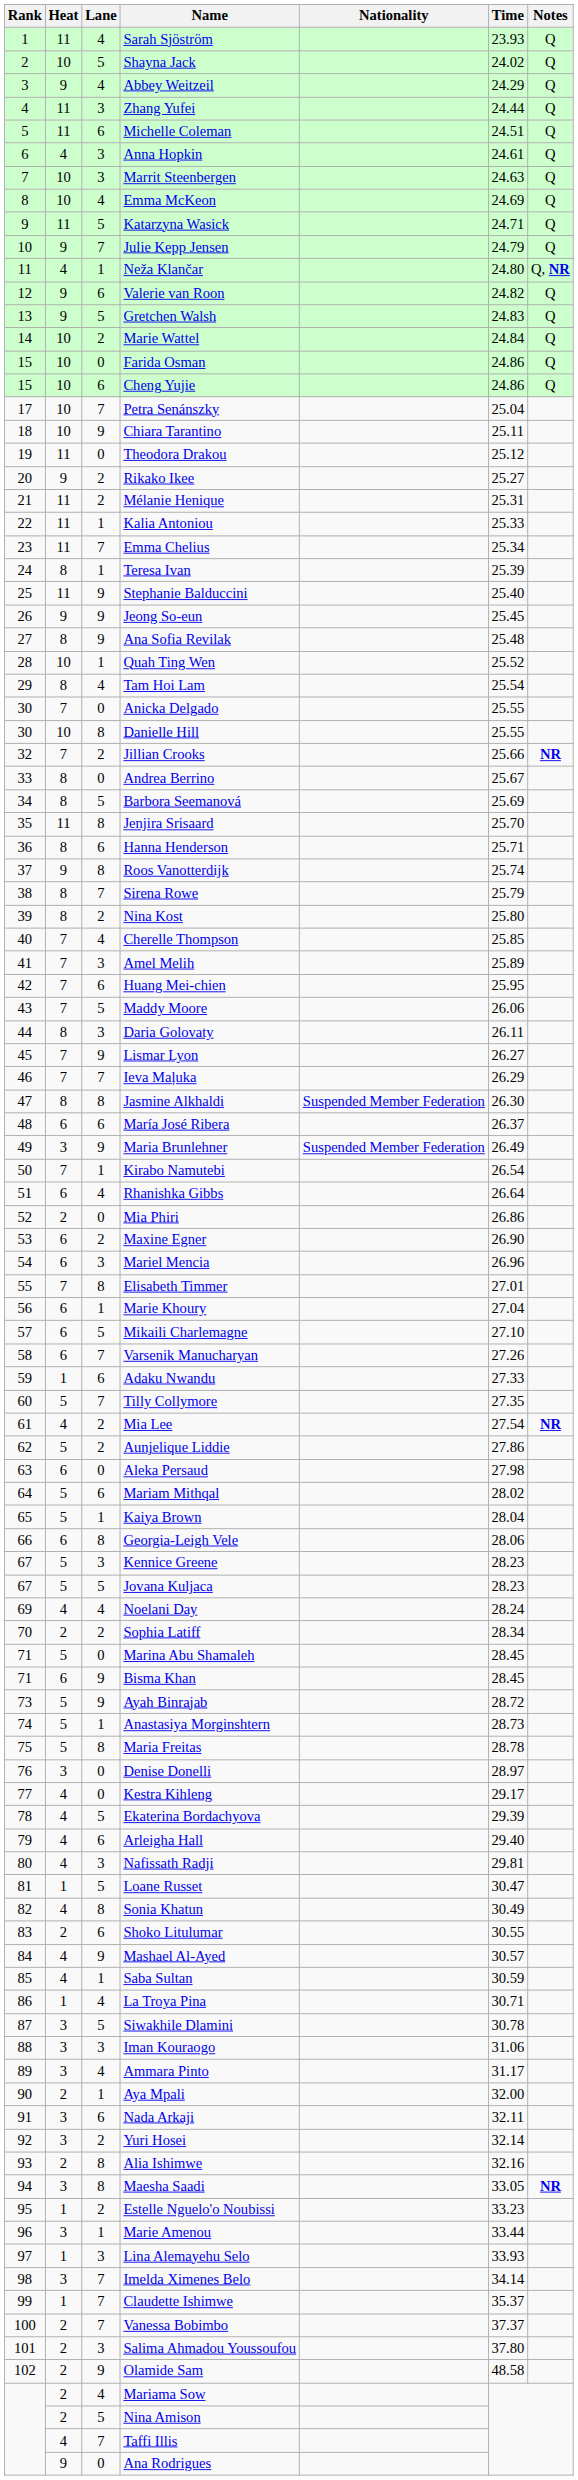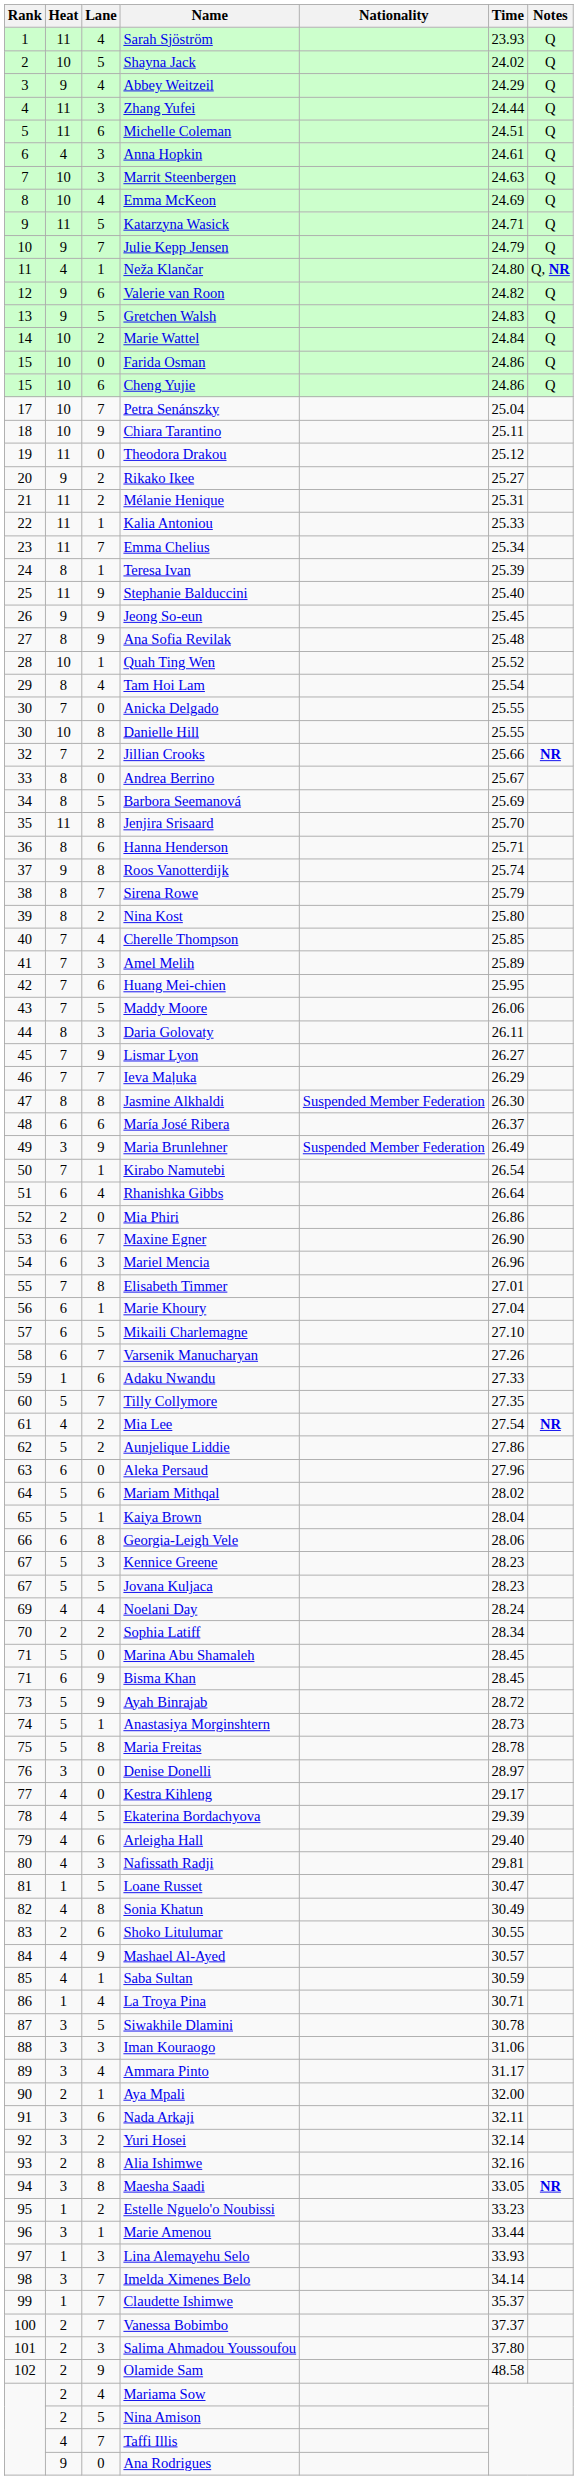 <table class="wikitable sortable" style="text-align:center">
 <tr>
 <th>Rank</th>
 <th>Heat</th>
 <th>Lane</th>
 <th>Name</th>
 <th>Nationality</th>
 <th>Time</th>
 <th>Notes</th>
 </tr>
 <tr bgcolor=ccffcc>
 <td>1</td>
 <td>11</td>
 <td>4</td>
 <td align=left><a href='#'>Sarah Sjöström</a></td>
 <td align=left></td>
 <td>23.93</td>
 <td>Q</td>
 </tr>
 <tr bgcolor=ccffcc>
 <td>2</td>
 <td>10</td>
 <td>5</td>
 <td align=left><a href='#'>Shayna Jack</a></td>
 <td align=left></td>
 <td>24.02</td>
 <td>Q</td>
 </tr>
 <tr bgcolor=ccffcc>
 <td>3</td>
 <td>9</td>
 <td>4</td>
 <td align=left><a href='#'>Abbey Weitzeil</a></td>
 <td align=left></td>
 <td>24.29</td>
 <td>Q</td>
 </tr>
 <tr bgcolor=ccffcc>
 <td>4</td>
 <td>11</td>
 <td>3</td>
 <td align=left><a href='#'>Zhang Yufei</a></td>
 <td align=left></td>
 <td>24.44</td>
 <td>Q</td>
 </tr>
 <tr bgcolor=ccffcc>
 <td>5</td>
 <td>11</td>
 <td>6</td>
 <td align=left><a href='#'>Michelle Coleman</a></td>
 <td align=left></td>
 <td>24.51</td>
 <td>Q</td>
 </tr>
 <tr bgcolor=ccffcc>
 <td>6</td>
 <td>4</td>
 <td>3</td>
 <td align=left><a href='#'>Anna Hopkin</a></td>
 <td align=left></td>
 <td>24.61</td>
 <td>Q</td>
 </tr>
 <tr bgcolor=ccffcc>
 <td>7</td>
 <td>10</td>
 <td>3</td>
 <td align=left><a href='#'>Marrit Steenbergen</a></td>
 <td align=left></td>
 <td>24.63</td>
 <td>Q</td>
 </tr>
 <tr bgcolor=ccffcc>
 <td>8</td>
 <td>10</td>
 <td>4</td>
 <td align=left><a href='#'>Emma McKeon</a></td>
 <td align=left></td>
 <td>24.69</td>
 <td>Q</td>
 </tr>
 <tr bgcolor=ccffcc>
 <td>9</td>
 <td>11</td>
 <td>5</td>
 <td align=left><a href='#'>Katarzyna Wasick</a></td>
 <td align=left></td>
 <td>24.71</td>
 <td>Q</td>
 </tr>
 <tr bgcolor=ccffcc>
 <td>10</td>
 <td>9</td>
 <td>7</td>
 <td align=left><a href='#'>Julie Kepp Jensen</a></td>
 <td align=left></td>
 <td>24.79</td>
 <td>Q</td>
 </tr>
 <tr bgcolor=ccffcc>
 <td>11</td>
 <td>4</td>
 <td>1</td>
 <td align=left><a href='#'>Neža Klančar</a></td>
 <td align=left></td>
 <td>24.80</td>
 <td>Q, <strong><a href='#'>NR</a></strong></td>
 </tr>
 <tr bgcolor=ccffcc>
 <td>12</td>
 <td>9</td>
 <td>6</td>
 <td align=left><a href='#'>Valerie van Roon</a></td>
 <td align=left></td>
 <td>24.82</td>
 <td>Q</td>
 </tr>
 <tr bgcolor=ccffcc>
 <td>13</td>
 <td>9</td>
 <td>5</td>
 <td align=left><a href='#'>Gretchen Walsh</a></td>
 <td align=left></td>
 <td>24.83</td>
 <td>Q</td>
 </tr>
 <tr bgcolor=ccffcc>
 <td>14</td>
 <td>10</td>
 <td>2</td>
 <td align=left><a href='#'>Marie Wattel</a></td>
 <td align=left></td>
 <td>24.84</td>
 <td>Q</td>
 </tr>
 <tr bgcolor=ccffcc>
 <td>15</td>
 <td>10</td>
 <td>0</td>
 <td align=left><a href='#'>Farida Osman</a></td>
 <td align=left></td>
 <td>24.86</td>
 <td>Q</td>
 </tr>
 <tr bgcolor=ccffcc>
 <td>15</td>
 <td>10</td>
 <td>6</td>
 <td align=left><a href='#'>Cheng Yujie</a></td>
 <td align=left></td>
 <td>24.86</td>
 <td>Q</td>
 </tr>
 <tr>
 <td>17</td>
 <td>10</td>
 <td>7</td>
 <td align=left><a href='#'>Petra Senánszky</a></td>
 <td align=left></td>
 <td>25.04</td>
 <td></td>
 </tr>
 <tr>
 <td>18</td>
 <td>10</td>
 <td>9</td>
 <td align=left><a href='#'>Chiara Tarantino</a></td>
 <td align=left></td>
 <td>25.11</td>
 <td></td>
 </tr>
 <tr>
 <td>19</td>
 <td>11</td>
 <td>0</td>
 <td align=left><a href='#'>Theodora Drakou</a></td>
 <td align=left></td>
 <td>25.12</td>
 <td></td>
 </tr>
 <tr>
 <td>20</td>
 <td>9</td>
 <td>2</td>
 <td align=left><a href='#'>Rikako Ikee</a></td>
 <td align=left></td>
 <td>25.27</td>
 <td></td>
 </tr>
 <tr>
 <td>21</td>
 <td>11</td>
 <td>2</td>
 <td align=left><a href='#'>Mélanie Henique</a></td>
 <td align=left></td>
 <td>25.31</td>
 <td></td>
 </tr>
 <tr>
 <td>22</td>
 <td>11</td>
 <td>1</td>
 <td align=left><a href='#'>Kalia Antoniou</a></td>
 <td align=left></td>
 <td>25.33</td>
 <td></td>
 </tr>
 <tr>
 <td>23</td>
 <td>11</td>
 <td>7</td>
 <td align=left><a href='#'>Emma Chelius</a></td>
 <td align=left></td>
 <td>25.34</td>
 <td></td>
 </tr>
 <tr>
 <td>24</td>
 <td>8</td>
 <td>1</td>
 <td align=left><a href='#'>Teresa Ivan</a></td>
 <td align=left></td>
 <td>25.39</td>
 <td></td>
 </tr>
 <tr>
 <td>25</td>
 <td>11</td>
 <td>9</td>
 <td align=left><a href='#'>Stephanie Balduccini</a></td>
 <td align=left></td>
 <td>25.40</td>
 <td></td>
 </tr>
 <tr>
 <td>26</td>
 <td>9</td>
 <td>9</td>
 <td align=left><a href='#'>Jeong So-eun</a></td>
 <td align=left></td>
 <td>25.45</td>
 <td></td>
 </tr>
 <tr>
 <td>27</td>
 <td>8</td>
 <td>9</td>
 <td align=left><a href='#'>Ana Sofia Revilak</a></td>
 <td align=left></td>
 <td>25.48</td>
 <td></td>
 </tr>
 <tr>
 <td>28</td>
 <td>10</td>
 <td>1</td>
 <td align=left><a href='#'>Quah Ting Wen</a></td>
 <td align=left></td>
 <td>25.52</td>
 <td></td>
 </tr>
 <tr>
 <td>29</td>
 <td>8</td>
 <td>4</td>
 <td align=left><a href='#'>Tam Hoi Lam</a></td>
 <td align=left></td>
 <td>25.54</td>
 <td></td>
 </tr>
 <tr>
 <td>30</td>
 <td>7</td>
 <td>0</td>
 <td align=left><a href='#'>Anicka Delgado</a></td>
 <td align=left></td>
 <td>25.55</td>
 <td></td>
 </tr>
 <tr>
 <td>30</td>
 <td>10</td>
 <td>8</td>
 <td align=left><a href='#'>Danielle Hill</a></td>
 <td align=left></td>
 <td>25.55</td>
 <td></td>
 </tr>
 <tr>
 <td>32</td>
 <td>7</td>
 <td>2</td>
 <td align=left><a href='#'>Jillian Crooks</a></td>
 <td align=left></td>
 <td>25.66</td>
 <td><strong><a href='#'>NR</a></strong></td>
 </tr>
 <tr>
 <td>33</td>
 <td>8</td>
 <td>0</td>
 <td align=left><a href='#'>Andrea Berrino</a></td>
 <td align=left></td>
 <td>25.67</td>
 <td></td>
 </tr>
 <tr>
 <td>34</td>
 <td>8</td>
 <td>5</td>
 <td align=left><a href='#'>Barbora Seemanová</a></td>
 <td align=left></td>
 <td>25.69</td>
 <td></td>
 </tr>
 <tr>
 <td>35</td>
 <td>11</td>
 <td>8</td>
 <td align=left><a href='#'>Jenjira Srisaard</a></td>
 <td align=left></td>
 <td>25.70</td>
 <td></td>
 </tr>
 <tr>
 <td>36</td>
 <td>8</td>
 <td>6</td>
 <td align=left><a href='#'>Hanna Henderson</a></td>
 <td align=left></td>
 <td>25.71</td>
 <td></td>
 </tr>
 <tr>
 <td>37</td>
 <td>9</td>
 <td>8</td>
 <td align=left><a href='#'>Roos Vanotterdijk</a></td>
 <td align=left></td>
 <td>25.74</td>
 <td></td>
 </tr>
 <tr>
 <td>38</td>
 <td>8</td>
 <td>7</td>
 <td align=left><a href='#'>Sirena Rowe</a></td>
 <td align=left></td>
 <td>25.79</td>
 <td></td>
 </tr>
 <tr>
 <td>39</td>
 <td>8</td>
 <td>2</td>
 <td align=left><a href='#'>Nina Kost</a></td>
 <td align=left></td>
 <td>25.80</td>
 <td></td>
 </tr>
 <tr>
 <td>40</td>
 <td>7</td>
 <td>4</td>
 <td align=left><a href='#'>Cherelle Thompson</a></td>
 <td align=left></td>
 <td>25.85</td>
 <td></td>
 </tr>
 <tr>
 <td>41</td>
 <td>7</td>
 <td>3</td>
 <td align=left><a href='#'>Amel Melih</a></td>
 <td align=left></td>
 <td>25.89</td>
 <td></td>
 </tr>
 <tr>
 <td>42</td>
 <td>7</td>
 <td>6</td>
 <td align=left><a href='#'>Huang Mei-chien</a></td>
 <td align=left></td>
 <td>25.95</td>
 <td></td>
 </tr>
 <tr>
 <td>43</td>
 <td>7</td>
 <td>5</td>
 <td align=left><a href='#'>Maddy Moore</a></td>
 <td align=left></td>
 <td>26.06</td>
 <td></td>
 </tr>
 <tr>
 <td>44</td>
 <td>8</td>
 <td>3</td>
 <td align=left><a href='#'>Daria Golovaty</a></td>
 <td align=left></td>
 <td>26.11</td>
 <td></td>
 </tr>
 <tr>
 <td>45</td>
 <td>7</td>
 <td>9</td>
 <td align=left><a href='#'>Lismar Lyon</a></td>
 <td align=left></td>
 <td>26.27</td>
 <td></td>
 </tr>
 <tr>
 <td>46</td>
 <td>7</td>
 <td>7</td>
 <td align=left><a href='#'>Ieva Maļuka</a></td>
 <td align=left></td>
 <td>26.29</td>
 <td></td>
 </tr>
 <tr>
 <td>47</td>
 <td>8</td>
 <td>8</td>
 <td align=left><a href='#'>Jasmine Alkhaldi</a></td>
 <td align=left> <a href='#'>Suspended Member Federation</a></td>
 <td>26.30</td>
 <td></td>
 </tr>
 <tr>
 <td>48</td>
 <td>6</td>
 <td>6</td>
 <td align=left><a href='#'>María José Ribera</a></td>
 <td align=left></td>
 <td>26.37</td>
 <td></td>
 </tr>
 <tr>
 <td>49</td>
 <td>3</td>
 <td>9</td>
 <td align=left><a href='#'>Maria Brunlehner</a></td>
 <td align=left> <a href='#'>Suspended Member Federation</a></td>
 <td>26.49</td>
 <td></td>
 </tr>
 <tr>
 <td>50</td>
 <td>7</td>
 <td>1</td>
 <td align=left><a href='#'>Kirabo Namutebi</a></td>
 <td align=left></td>
 <td>26.54</td>
 <td></td>
 </tr>
 <tr>
 <td>51</td>
 <td>6</td>
 <td>4</td>
 <td align=left><a href='#'>Rhanishka Gibbs</a></td>
 <td align=left></td>
 <td>26.64</td>
 <td></td>
 </tr>
 <tr>
 <td>52</td>
 <td>2</td>
 <td>0</td>
 <td align=left><a href='#'>Mia Phiri</a></td>
 <td align=left></td>
 <td>26.86</td>
 <td></td>
 </tr>
 <tr>
 <td>53</td>
 <td>6</td>
-<td>2</td>
+<td>7</td>
 <td align=left><a href='#'>Maxine Egner</a></td>
 <td align=left></td>
 <td>26.90</td>
 <td></td>
 </tr>
 <tr>
 <td>54</td>
 <td>6</td>
 <td>3</td>
 <td align=left><a href='#'>Mariel Mencia</a></td>
 <td align=left></td>
 <td>26.96</td>
 <td></td>
 </tr>
 <tr>
 <td>55</td>
 <td>7</td>
 <td>8</td>
 <td align=left><a href='#'>Elisabeth Timmer</a></td>
 <td align=left></td>
 <td>27.01</td>
 <td></td>
 </tr>
 <tr>
 <td>56</td>
 <td>6</td>
 <td>1</td>
 <td align=left><a href='#'>Marie Khoury</a></td>
 <td align=left></td>
 <td>27.04</td>
 <td></td>
 </tr>
 <tr>
 <td>57</td>
 <td>6</td>
 <td>5</td>
 <td align=left><a href='#'>Mikaili Charlemagne</a></td>
 <td align=left></td>
 <td>27.10</td>
 <td></td>
 </tr>
 <tr>
 <td>58</td>
 <td>6</td>
 <td>7</td>
 <td align=left><a href='#'>Varsenik Manucharyan</a></td>
 <td align=left></td>
 <td>27.26</td>
 <td></td>
 </tr>
 <tr>
 <td>59</td>
 <td>1</td>
 <td>6</td>
 <td align=left><a href='#'>Adaku Nwandu</a></td>
 <td align=left></td>
 <td>27.33</td>
 <td></td>
 </tr>
 <tr>
 <td>60</td>
 <td>5</td>
 <td>7</td>
 <td align=left><a href='#'>Tilly Collymore</a></td>
 <td align=left></td>
 <td>27.35</td>
 <td></td>
 </tr>
 <tr>
 <td>61</td>
 <td>4</td>
 <td>2</td>
 <td align=left><a href='#'>Mia Lee</a></td>
 <td align=left></td>
 <td>27.54</td>
 <td><strong><a href='#'>NR</a></strong></td>
 </tr>
 <tr>
 <td>62</td>
 <td>5</td>
 <td>2</td>
 <td align=left><a href='#'>Aunjelique Liddie</a></td>
 <td align=left></td>
 <td>27.86</td>
 <td></td>
 </tr>
 <tr>
 <td>63</td>
 <td>6</td>
 <td>0</td>
 <td align=left><a href='#'>Aleka Persaud</a></td>
 <td align=left></td>
-<td>27.98</td>
+<td>27.96</td>
 <td></td>
 </tr>
 <tr>
 <td>64</td>
 <td>5</td>
 <td>6</td>
 <td align=left><a href='#'>Mariam Mithqal</a></td>
 <td align=left></td>
 <td>28.02</td>
 <td></td>
 </tr>
 <tr>
 <td>65</td>
 <td>5</td>
 <td>1</td>
 <td align=left><a href='#'>Kaiya Brown</a></td>
 <td align=left></td>
 <td>28.04</td>
 <td></td>
 </tr>
 <tr>
 <td>66</td>
 <td>6</td>
 <td>8</td>
 <td align=left><a href='#'>Georgia-Leigh Vele</a></td>
 <td align=left></td>
 <td>28.06</td>
 <td></td>
 </tr>
 <tr>
 <td>67</td>
 <td>5</td>
 <td>3</td>
 <td align=left><a href='#'>Kennice Greene</a></td>
 <td align=left></td>
 <td>28.23</td>
 <td></td>
 </tr>
 <tr>
 <td>67</td>
 <td>5</td>
 <td>5</td>
 <td align=left><a href='#'>Jovana Kuljaca</a></td>
 <td align=left></td>
 <td>28.23</td>
 <td></td>
 </tr>
 <tr>
 <td>69</td>
 <td>4</td>
 <td>4</td>
 <td align=left><a href='#'>Noelani Day</a></td>
 <td align=left></td>
 <td>28.24</td>
 <td></td>
 </tr>
 <tr>
 <td>70</td>
 <td>2</td>
 <td>2</td>
 <td align=left><a href='#'>Sophia Latiff</a></td>
 <td align=left></td>
 <td>28.34</td>
 <td></td>
 </tr>
 <tr>
 <td>71</td>
 <td>5</td>
 <td>0</td>
 <td align=left><a href='#'>Marina Abu Shamaleh</a></td>
 <td align=left></td>
 <td>28.45</td>
 <td></td>
 </tr>
 <tr>
 <td>71</td>
 <td>6</td>
 <td>9</td>
 <td align=left><a href='#'>Bisma Khan</a></td>
 <td align=left></td>
 <td>28.45</td>
 <td></td>
 </tr>
 <tr>
 <td>73</td>
 <td>5</td>
 <td>9</td>
 <td align=left><a href='#'>Ayah Binrajab</a></td>
 <td align=left></td>
 <td>28.72</td>
 <td></td>
 </tr>
 <tr>
 <td>74</td>
 <td>5</td>
 <td>1</td>
 <td align=left><a href='#'>Anastasiya Morginshtern</a></td>
 <td align=left></td>
 <td>28.73</td>
 <td></td>
 </tr>
 <tr>
 <td>75</td>
 <td>5</td>
 <td>8</td>
 <td align=left><a href='#'>Maria Freitas</a></td>
 <td align=left></td>
 <td>28.78</td>
 <td></td>
 </tr>
 <tr>
 <td>76</td>
 <td>3</td>
 <td>0</td>
 <td align=left><a href='#'>Denise Donelli</a></td>
 <td align=left></td>
 <td>28.97</td>
 <td></td>
 </tr>
 <tr>
 <td>77</td>
 <td>4</td>
 <td>0</td>
 <td align=left><a href='#'>Kestra Kihleng</a></td>
 <td align=left></td>
 <td>29.17</td>
 <td></td>
 </tr>
 <tr>
 <td>78</td>
 <td>4</td>
 <td>5</td>
 <td align=left><a href='#'>Ekaterina Bordachyova</a></td>
 <td align=left></td>
 <td>29.39</td>
 <td></td>
 </tr>
 <tr>
 <td>79</td>
 <td>4</td>
 <td>6</td>
 <td align=left><a href='#'>Arleigha Hall</a></td>
 <td align=left></td>
 <td>29.40</td>
 <td></td>
 </tr>
 <tr>
 <td>80</td>
 <td>4</td>
 <td>3</td>
 <td align=left><a href='#'>Nafissath Radji</a></td>
 <td align=left></td>
 <td>29.81</td>
 <td></td>
 </tr>
 <tr>
 <td>81</td>
 <td>1</td>
 <td>5</td>
 <td align=left><a href='#'>Loane Russet</a></td>
 <td align=left></td>
 <td>30.47</td>
 <td></td>
 </tr>
 <tr>
 <td>82</td>
 <td>4</td>
 <td>8</td>
 <td align=left><a href='#'>Sonia Khatun</a></td>
 <td align=left></td>
 <td>30.49</td>
 <td></td>
 </tr>
 <tr>
 <td>83</td>
 <td>2</td>
 <td>6</td>
 <td align=left><a href='#'>Shoko Litulumar</a></td>
 <td align=left></td>
 <td>30.55</td>
 <td></td>
 </tr>
 <tr>
 <td>84</td>
 <td>4</td>
 <td>9</td>
 <td align=left><a href='#'>Mashael Al-Ayed</a></td>
 <td align=left></td>
 <td>30.57</td>
 <td></td>
 </tr>
 <tr>
 <td>85</td>
 <td>4</td>
 <td>1</td>
 <td align=left><a href='#'>Saba Sultan</a></td>
 <td align=left></td>
 <td>30.59</td>
 <td></td>
 </tr>
 <tr>
 <td>86</td>
 <td>1</td>
 <td>4</td>
 <td align=left><a href='#'>La Troya Pina</a></td>
 <td align=left></td>
 <td>30.71</td>
 <td></td>
 </tr>
 <tr>
 <td>87</td>
 <td>3</td>
 <td>5</td>
 <td align=left><a href='#'>Siwakhile Dlamini</a></td>
 <td align=left></td>
 <td>30.78</td>
 <td></td>
 </tr>
 <tr>
 <td>88</td>
 <td>3</td>
 <td>3</td>
 <td align=left><a href='#'>Iman Kouraogo</a></td>
 <td align=left></td>
 <td>31.06</td>
 <td></td>
 </tr>
 <tr>
 <td>89</td>
 <td>3</td>
 <td>4</td>
 <td align=left><a href='#'>Ammara Pinto</a></td>
 <td align=left></td>
 <td>31.17</td>
 <td></td>
 </tr>
 <tr>
 <td>90</td>
 <td>2</td>
 <td>1</td>
 <td align=left><a href='#'>Aya Mpali</a></td>
 <td align=left></td>
 <td>32.00</td>
 <td></td>
 </tr>
 <tr>
 <td>91</td>
 <td>3</td>
 <td>6</td>
 <td align=left><a href='#'>Nada Arkaji</a></td>
 <td align=left></td>
 <td>32.11</td>
 <td></td>
 </tr>
 <tr>
 <td>92</td>
 <td>3</td>
 <td>2</td>
 <td align=left><a href='#'>Yuri Hosei</a></td>
 <td align=left></td>
 <td>32.14</td>
 <td></td>
 </tr>
 <tr>
 <td>93</td>
 <td>2</td>
 <td>8</td>
 <td align=left><a href='#'>Alia Ishimwe</a></td>
 <td align=left></td>
 <td>32.16</td>
 <td></td>
 </tr>
 <tr>
 <td>94</td>
 <td>3</td>
 <td>8</td>
 <td align=left><a href='#'>Maesha Saadi</a></td>
 <td align=left></td>
 <td>33.05</td>
 <td><strong><a href='#'>NR</a></strong></td>
 </tr>
 <tr>
 <td>95</td>
 <td>1</td>
 <td>2</td>
 <td align=left><a href='#'>Estelle Nguelo'o Noubissi</a></td>
 <td align=left></td>
 <td>33.23</td>
 <td></td>
 </tr>
 <tr>
 <td>96</td>
 <td>3</td>
 <td>1</td>
 <td align=left><a href='#'>Marie Amenou</a></td>
 <td align=left></td>
 <td>33.44</td>
 <td></td>
 </tr>
 <tr>
 <td>97</td>
 <td>1</td>
 <td>3</td>
 <td align=left><a href='#'>Lina Alemayehu Selo</a></td>
 <td align=left></td>
 <td>33.93</td>
 <td></td>
 </tr>
 <tr>
 <td>98</td>
 <td>3</td>
 <td>7</td>
 <td align=left><a href='#'>Imelda Ximenes Belo</a></td>
 <td align=left></td>
 <td>34.14</td>
 <td></td>
 </tr>
 <tr>
 <td>99</td>
 <td>1</td>
 <td>7</td>
 <td align=left><a href='#'>Claudette Ishimwe</a></td>
 <td align=left></td>
 <td>35.37</td>
 <td></td>
 </tr>
 <tr>
 <td>100</td>
 <td>2</td>
 <td>7</td>
 <td align=left><a href='#'>Vanessa Bobimbo</a></td>
 <td align=left></td>
 <td>37.37</td>
 <td></td>
 </tr>
 <tr>
 <td>101</td>
 <td>2</td>
 <td>3</td>
 <td align=left><a href='#'>Salima Ahmadou Youssoufou</a></td>
 <td align=left></td>
 <td>37.80</td>
 <td></td>
 </tr>
 <tr>
 <td>102</td>
 <td>2</td>
 <td>9</td>
 <td align=left><a href='#'>Olamide Sam</a></td>
 <td align=left></td>
 <td>48.58</td>
 <td></td>
 </tr>
 <tr>
 <td rowspan=4></td>
 <td>2</td>
 <td>4</td>
 <td align=left><a href='#'>Mariama Sow</a></td>
 <td align=left></td>
 <td rowspan=4 colspan=2></td>
 </tr>
 <tr>
 <td>2</td>
 <td>5</td>
 <td align=left><a href='#'>Nina Amison</a></td>
 <td align=left></td>
 </tr>
 <tr>
 <td>4</td>
 <td>7</td>
 <td align=left><a href='#'>Taffi Illis</a></td>
 <td align=left></td>
 </tr>
 <tr>
 <td>9</td>
 <td>0</td>
 <td align=left><a href='#'>Ana Rodrigues</a></td>
 <td align=left></td>
 </tr>
 </table>
